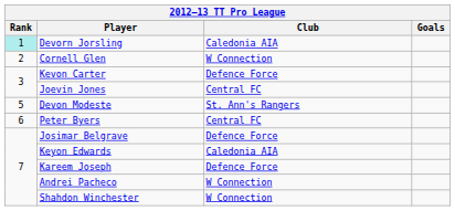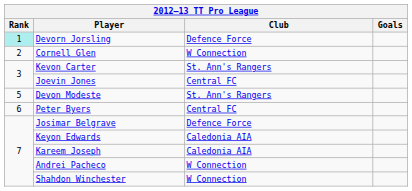 <table class="collapsible wikitable collapsed" width=45%; style="font-size:90%;">
 <tr>
 <th colspan="4"><a href='#'>2012–13 TT Pro League</a></th>
 </tr>
 <tr>
 <th width=1%>Rank</th>
 <th width=16%>Player</th>
 <th width=20%>Club</th>
 <th width=1%>Goals</th>
 </tr>
 <tr>
 <td rowspan=1 style="background: paleturquoise; text-align:center;">1</td>
 <td> <a href='#'>Devorn Jorsling</a></td>
-<td><a href='#'>Caledonia AIA</a></td>
+<td><a href='#'>Defence Force</a></td>
 <td></td>
 </tr>
 <tr>
 <td rowspan=1 style="text-align:center;">2</td>
 <td> <a href='#'>Cornell Glen</a></td>
 <td><a href='#'>W Connection</a></td>
 <td></td>
 </tr>
 <tr>
 <td rowspan=2 style="text-align:center;">3</td>
 <td> <a href='#'>Kevon Carter</a></td>
-<td><a href='#'>Defence Force</a></td>
+<td><a href='#'>St. Ann's Rangers</a></td>
 <td></td>
 </tr>
 <tr>
 <td> <a href='#'>Joevin Jones</a></td>
 <td><a href='#'>Central FC</a></td>
 <td></td>
 </tr>
 <tr>
 <td rowspan=1 style="text-align:center;">5</td>
 <td> <a href='#'>Devon Modeste</a></td>
 <td><a href='#'>St. Ann's Rangers</a></td>
 <td></td>
 </tr>
 <tr>
 <td rowspan=1 style="text-align:center;">6</td>
 <td> <a href='#'>Peter Byers</a></td>
 <td><a href='#'>Central FC</a></td>
 <td></td>
 </tr>
 <tr>
 <td rowspan=5 style="text-align:center;">7</td>
 <td> <a href='#'>Josimar Belgrave</a></td>
 <td><a href='#'>Defence Force</a></td>
 <td></td>
 </tr>
 <tr>
 <td> <a href='#'>Keyon Edwards</a></td>
 <td><a href='#'>Caledonia AIA</a></td>
 <td></td>
 </tr>
 <tr>
 <td> <a href='#'>Kareem Joseph</a></td>
-<td><a href='#'>Defence Force</a></td>
+<td><a href='#'>Caledonia AIA</a></td>
 <td></td>
 </tr>
 <tr>
 <td> <a href='#'>Andrei Pacheco</a></td>
 <td><a href='#'>W Connection</a></td>
 <td></td>
 </tr>
 <tr>
 <td> <a href='#'>Shahdon Winchester</a></td>
 <td><a href='#'>W Connection</a></td>
 <td></td>
 </tr>
 </table>
